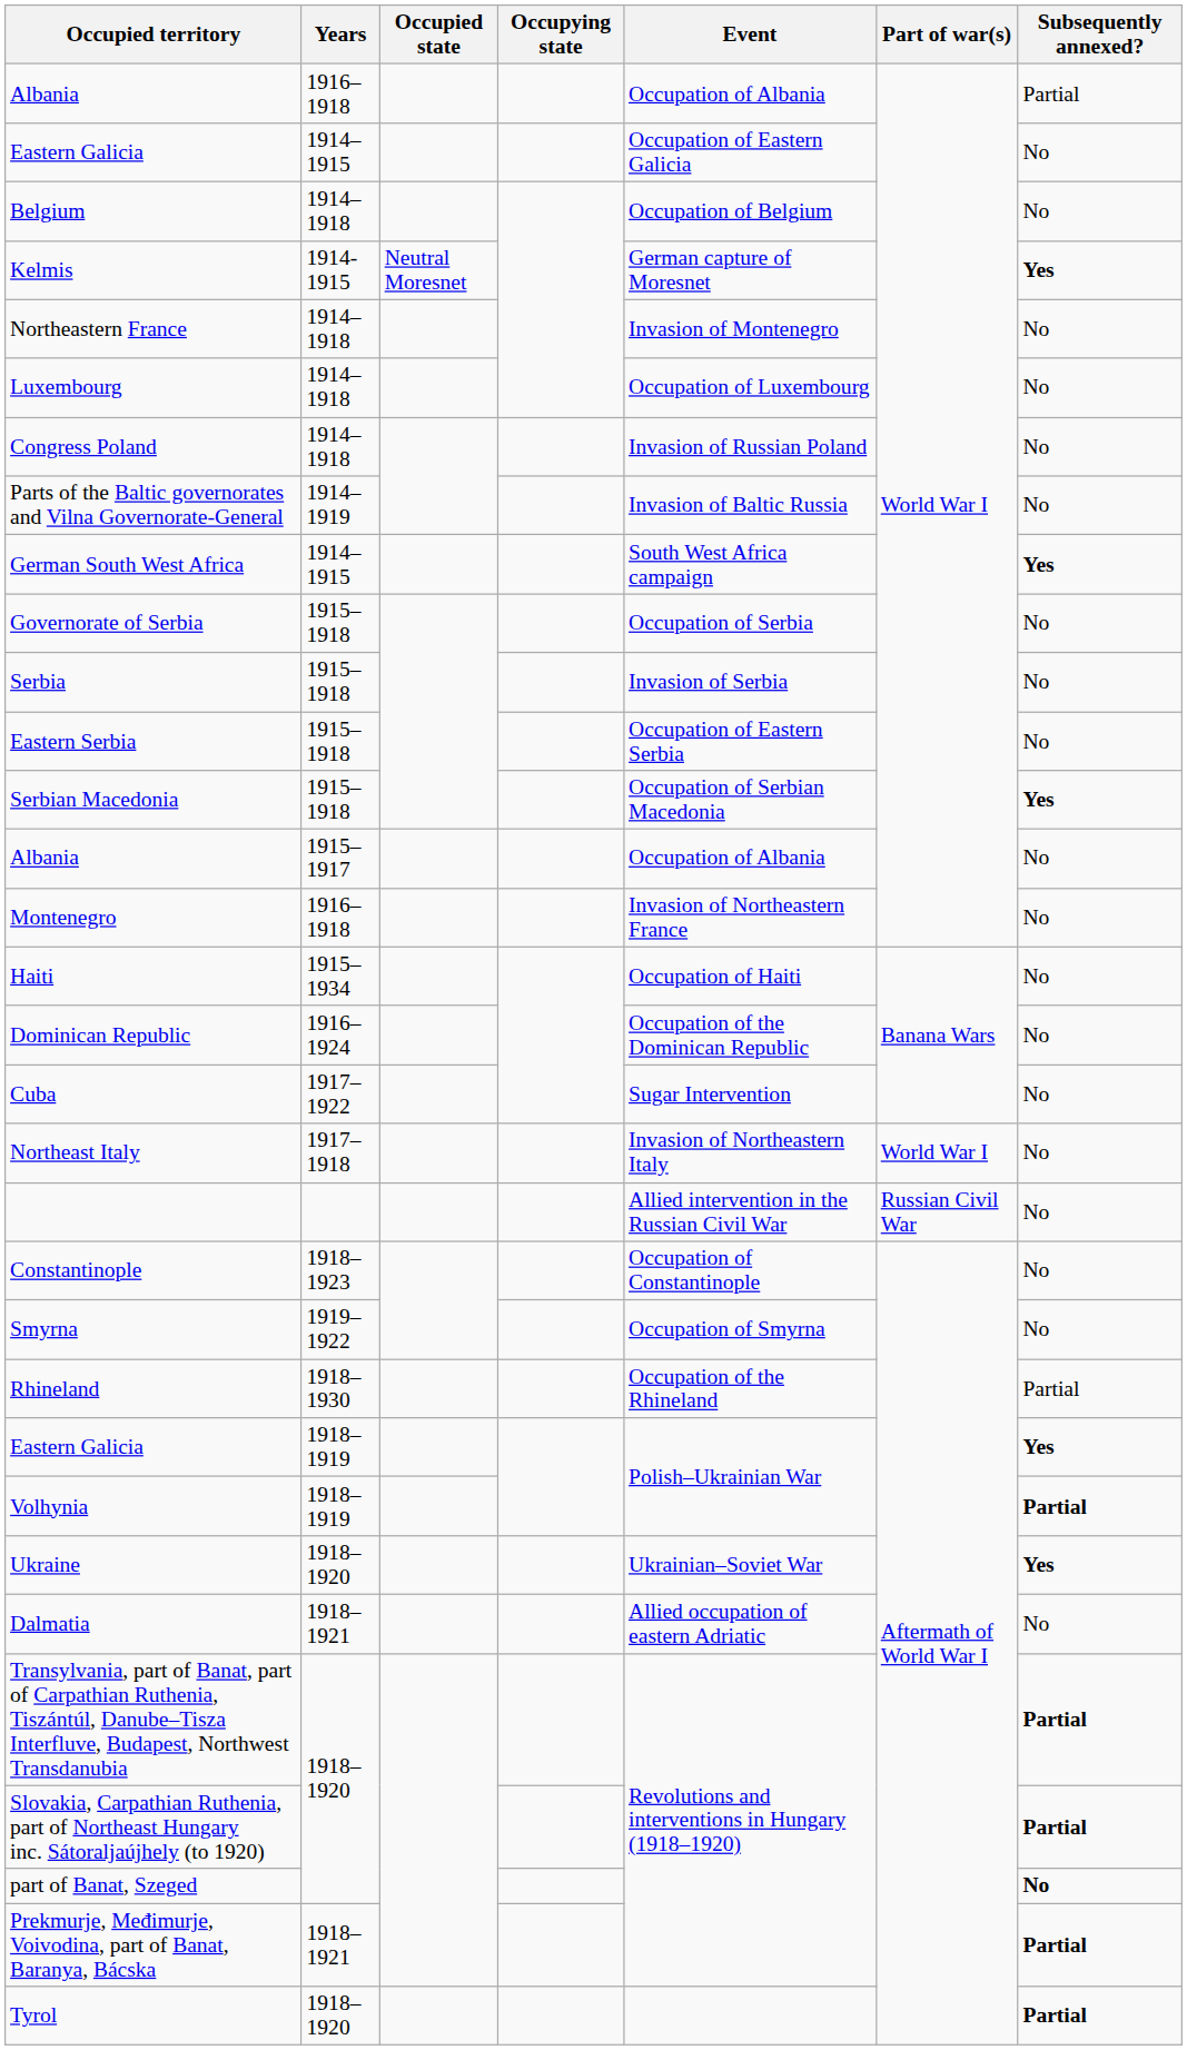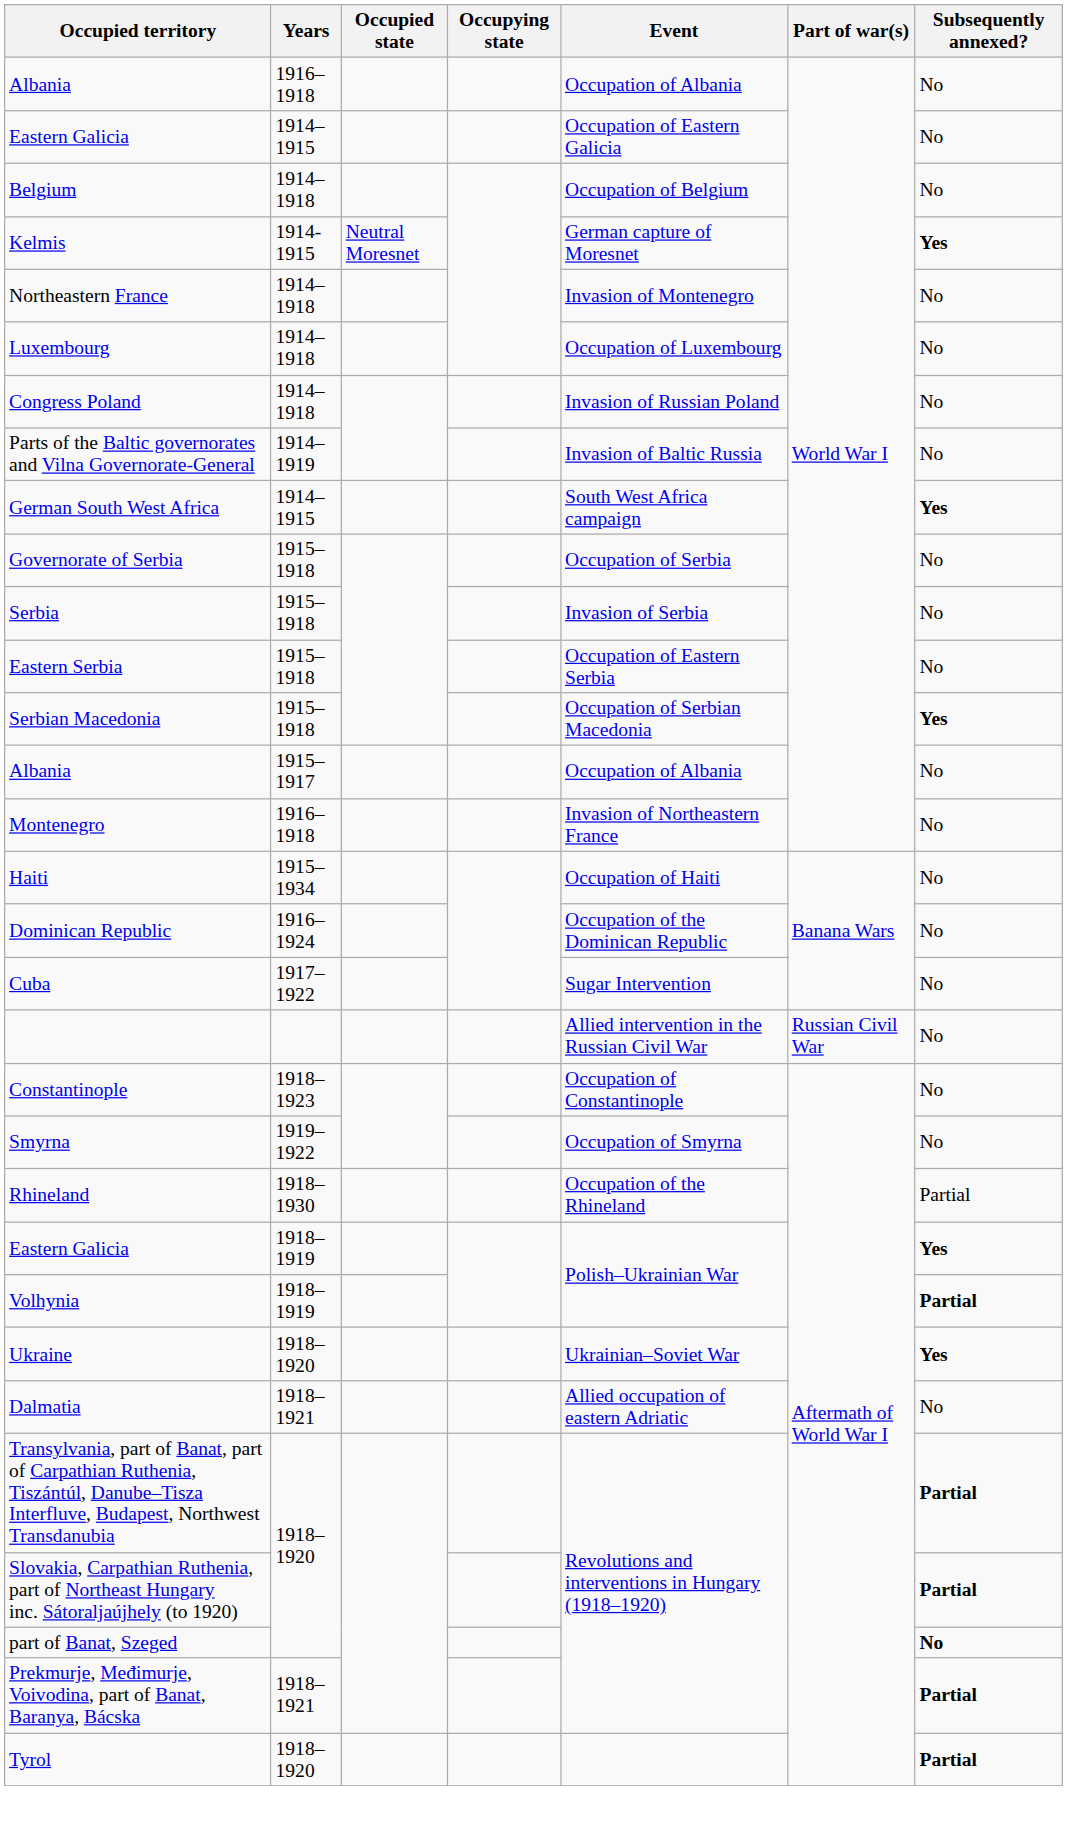 <table class="wikitable sortable">
 <tr>
 <th>Occupied territory</th>
 <th>Years</th>
 <th>Occupied state</th>
 <th>Occupying state</th>
 <th>Event</th>
 <th>Part of war(s)</th>
 <th>Subsequently annexed?</th>
 </tr>
 <tr>
 <td><a href='#'>Albania</a></td>
 <td>1916–1918</td>
 <td></td>
 <td></td>
 <td><a href='#'>Occupation of Albania</a></td>
 <td rowspan="15"><a href='#'>World War I</a></td>
-<td>Partial</td>
+<td>No</td>
 </tr>
 <tr>
 <td><a href='#'>Eastern Galicia</a></td>
 <td>1914–1915</td>
 <td></td>
 <td></td>
 <td><a href='#'>Occupation of Eastern Galicia</a></td>
 <td>No</td>
 </tr>
 <tr>
 <td><a href='#'>Belgium</a></td>
 <td>1914–1918</td>
 <td></td>
 <td rowspan="4"></td>
 <td><a href='#'>Occupation of Belgium</a></td>
 <td>No</td>
 </tr>
 <tr>
 <td><a href='#'>Kelmis</a></td>
 <td>1914-1915</td>
 <td> <a href='#'>Neutral Moresnet</a></td>
 <td><a href='#'>German capture of Moresnet</a></td>
 <td><strong>Yes</strong></td>
 </tr>
 <tr>
 <td>Northeastern <a href='#'>France</a></td>
 <td>1914–1918</td>
 <td></td>
 <td><a href='#'>Invasion of Montenegro</a></td>
 <td>No</td>
 </tr>
 <tr>
 <td><a href='#'>Luxembourg</a></td>
 <td>1914–1918</td>
 <td></td>
 <td><a href='#'>Occupation of Luxembourg</a></td>
 <td>No</td>
 </tr>
 <tr>
 <td><a href='#'>Congress Poland</a></td>
 <td>1914–1918</td>
 <td rowspan="2"></td>
 <td></td>
 <td><a href='#'>Invasion of Russian Poland</a></td>
 <td>No</td>
 </tr>
 <tr>
 <td>Parts of the <a href='#'>Baltic governorates</a> and <a href='#'>Vilna Governorate-General</a></td>
 <td>1914–1919</td>
 <td></td>
 <td><a href='#'>Invasion of Baltic Russia</a></td>
 <td>No</td>
 </tr>
 <tr>
 <td><a href='#'>German South West Africa</a></td>
 <td>1914–1915</td>
 <td></td>
 <td></td>
 <td><a href='#'>South West Africa campaign</a></td>
 <td><strong>Yes</strong></td>
 </tr>
 <tr>
 <td><a href='#'>Governorate of Serbia</a></td>
 <td>1915–1918</td>
 <td rowspan="4"></td>
 <td></td>
 <td><a href='#'>Occupation of Serbia</a></td>
 <td>No</td>
 </tr>
 <tr>
 <td><a href='#'>Serbia</a></td>
 <td>1915–1918</td>
 <td></td>
 <td><a href='#'>Invasion of Serbia</a></td>
 <td>No</td>
 </tr>
 <tr>
 <td><a href='#'>Eastern Serbia</a></td>
 <td>1915–1918</td>
 <td></td>
 <td><a href='#'>Occupation of Eastern Serbia</a></td>
 <td>No</td>
 </tr>
 <tr>
 <td><a href='#'>Serbian Macedonia</a></td>
 <td>1915–1918</td>
 <td></td>
 <td><a href='#'>Occupation of Serbian Macedonia</a></td>
 <td><strong>Yes</strong></td>
 </tr>
 <tr>
 <td><a href='#'>Albania</a></td>
 <td>1915–1917</td>
 <td></td>
 <td></td>
 <td><a href='#'>Occupation of Albania</a></td>
 <td>No</td>
 </tr>
 <tr>
 <td><a href='#'>Montenegro</a></td>
 <td>1916–1918</td>
 <td></td>
 <td></td>
 <td><a href='#'>Invasion of Northeastern France</a></td>
 <td>No</td>
 </tr>
 <tr>
 <td><a href='#'>Haiti</a></td>
 <td>1915–1934</td>
 <td></td>
 <td rowspan="3"></td>
 <td><a href='#'>Occupation of Haiti</a></td>
 <td rowspan=3><a href='#'>Banana Wars</a></td>
 <td>No</td>
 </tr>
 <tr>
 <td><a href='#'>Dominican Republic</a></td>
 <td>1916–1924</td>
 <td></td>
 <td><a href='#'>Occupation of the Dominican Republic</a></td>
 <td>No</td>
 </tr>
 <tr>
 <td><a href='#'>Cuba</a></td>
 <td>1917–1922</td>
 <td></td>
 <td><a href='#'>Sugar Intervention</a></td>
 <td>No</td>
 </tr>
 <tr>
-<td><a href='#'>Northeast Italy</a></td>
-<td>1917–1918</td>
-<td></td>
-<td></td>
-<td><a href='#'>Invasion of Northeastern Italy</a></td>
-<td><a href='#'>World War I</a></td>
-<td>No</td>
-</tr>
-<tr>
 <td></td>
 <td></td>
 <td></td>
 <td></td>
 <td><a href='#'>Allied intervention in the Russian Civil War</a></td>
 <td><a href='#'>Russian Civil War</a></td>
 <td>No</td>
 </tr>
 <tr>
 <td><a href='#'>Constantinople</a></td>
 <td>1918–1923</td>
 <td rowspan=2></td>
 <td></td>
 <td><a href='#'>Occupation of Constantinople</a></td>
 <td rowspan="12"><a href='#'>Aftermath of World War I</a></td>
 <td>No</td>
 </tr>
 <tr>
 <td><a href='#'>Smyrna</a></td>
 <td>1919–1922</td>
 <td></td>
 <td><a href='#'>Occupation of Smyrna</a></td>
 <td>No</td>
 </tr>
 <tr>
 <td><a href='#'>Rhineland</a></td>
 <td>1918–1930</td>
 <td></td>
 <td><br></td>
 <td><a href='#'>Occupation of the Rhineland</a></td>
 <td>Partial</td>
 </tr>
 <tr>
 <td><a href='#'>Eastern Galicia</a></td>
 <td>1918–1919</td>
 <td></td>
 <td rowspan=2></td>
 <td rowspan=2><a href='#'>Polish–Ukrainian War</a></td>
 <td><strong>Yes</strong></td>
 </tr>
 <tr>
 <td><a href='#'>Volhynia</a></td>
 <td>1918–1919</td>
 <td></td>
 <td><strong>Partial</strong></td>
 </tr>
 <tr>
 <td><a href='#'>Ukraine</a></td>
 <td>1918–1920</td>
 <td></td>
 <td></td>
 <td><a href='#'>Ukrainian–Soviet War</a></td>
 <td><strong>Yes</strong></td>
 </tr>
 <tr>
 <td><a href='#'>Dalmatia</a></td>
 <td>1918–<br>1921</td>
 <td></td>
 <td></td>
 <td><a href='#'>Allied occupation of eastern Adriatic</a></td>
 <td>No</td>
 </tr>
 <tr>
 <td><a href='#'>Transylvania</a>, part of <a href='#'>Banat</a>, part of <a href='#'>Carpathian Ruthenia</a>,<br><a href='#'>Tiszántúl</a>, <a href='#'>Danube–Tisza Interfluve</a>, <a href='#'>Budapest</a>, Northwest <a href='#'>Transdanubia</a></td>
 <td rowspan="3">1918–1920</td>
 <td rowspan="4"></td>
 <td></td>
 <td rowspan="4"><a href='#'>Revolutions and interventions in Hungary (1918–1920)</a></td>
 <td><strong>Partial</strong></td>
 </tr>
 <tr>
 <td><a href='#'>Slovakia</a>, <a href='#'>Carpathian Ruthenia</a>, part of <a href='#'>Northeast Hungary</a><br>inc. <a href='#'>Sátoraljaújhely</a> (to 1920)</td>
 <td></td>
 <td><strong>Partial</strong></td>
 </tr>
 <tr>
 <td>part of <a href='#'>Banat</a>, <a href='#'>Szeged</a></td>
 <td></td>
 <td><strong>No</strong></td>
 </tr>
 <tr>
 <td><a href='#'>Prekmurje</a>, <a href='#'>Međimurje</a>, <a href='#'>Voivodina</a>, part of <a href='#'>Banat</a>, <a href='#'>Baranya</a>, <a href='#'>Bácska</a></td>
 <td>1918–1921</td>
 <td></td>
 <td><strong>Partial</strong></td>
 </tr>
 <tr>
 <td><a href='#'>Tyrol</a></td>
 <td>1918–1920</td>
 <td><br></td>
 <td></td>
 <td></td>
 <td><strong>Partial</strong></td>
 </tr>
 </table>
